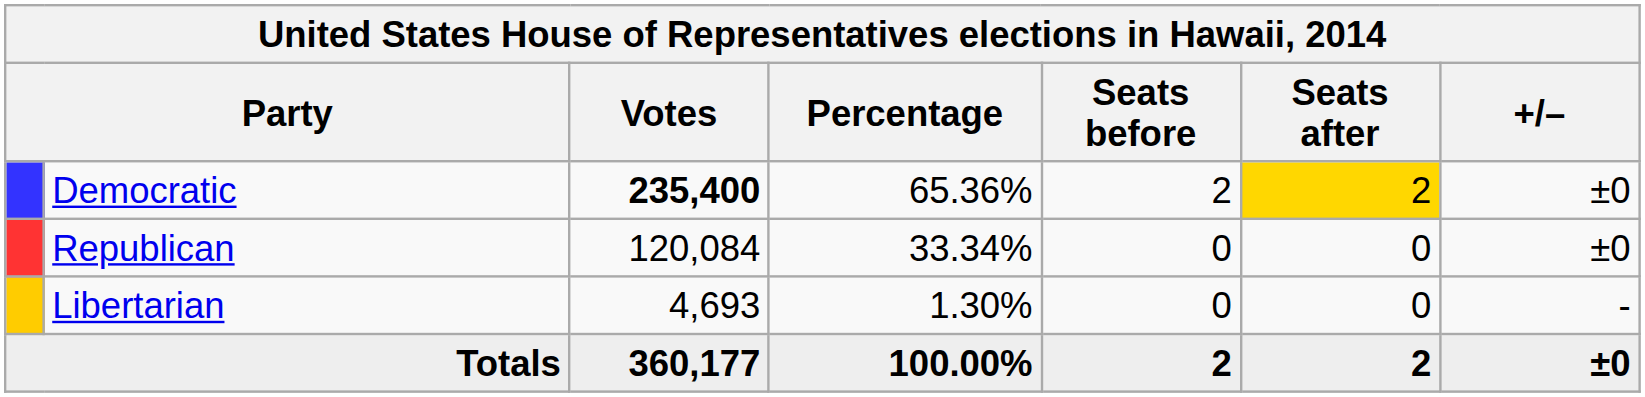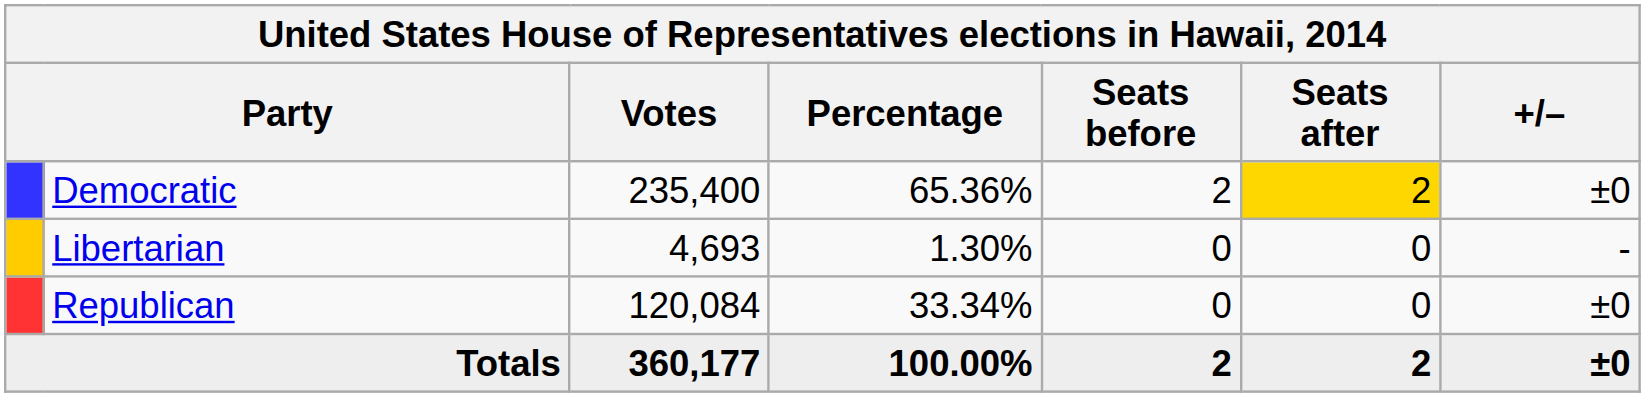 <table class="wikitable" style="font-size: 95%;">
 <tr>
 <th colspan="7">United States House of Representatives elections in Hawaii, 2014</th>
 </tr>
 <tr>
 <th colspan=2 style="width: 15em">Party</th>
 <th style="width: 5em">Votes</th>
 <th style="width: 7em">Percentage</th>
 <th style="width: 5em">Seats before</th>
 <th style="width: 5em">Seats after</th>
 <th style="width: 5em">+/–</th>
 </tr>
 <tr>
 <th style="background-color:#3333FF; width: 3px"></th>
 <td style="width: 130px"><a href='#'>Democratic</a></td>
-<td align="right"><strong>235,400</strong></td>
+<td align="right">235,400</td>
 <td align="right">65.36%</td>
 <td align="right">2</td>
 <td align="right" style="background: gold;">2</td>
-<td align="right">±0</td>
-</tr>
-<tr>
-<th style="background-color:#FF3333; width: 3px"></th>
-<td style="width: 130px"><a href='#'>Republican</a></td>
-<td align="right">120,084</td>
-<td align="right">33.34%</td>
-<td align="right">0</td>
-<td align="right">0</td>
 <td align="right">±0</td>
 </tr>
 <tr>
 <th style="background-color:#FFCC00; width: 3px"></th>
 <td style="width: 130px"><a href='#'>Libertarian</a></td>
 <td align="right">4,693</td>
 <td align="right">1.30%</td>
 <td align="right">0</td>
 <td align="right">0</td>
 <td align="right">-</td>
 </tr>
+<tr>
+<th style="background-color:#FF3333; width: 3px"></th>
+<td style="width: 130px"><a href='#'>Republican</a></td>
+<td align="right">120,084</td>
+<td align="right">33.34%</td>
+<td align="right">0</td>
+<td align="right">0</td>
+<td align="right">±0</td>
+</tr>
 <tr bgcolor="#EEEEEE">
 <td colspan="2" align="right"><strong>Totals</strong></td>
 <td align="right"><strong>360,177</strong></td>
 <td align="right"><strong>100.00%</strong></td>
 <td align="right"><strong>2</strong></td>
 <td align="right"><strong>2</strong></td>
 <td align="right"><strong>±0</strong></td>
 </tr>
 </table>
